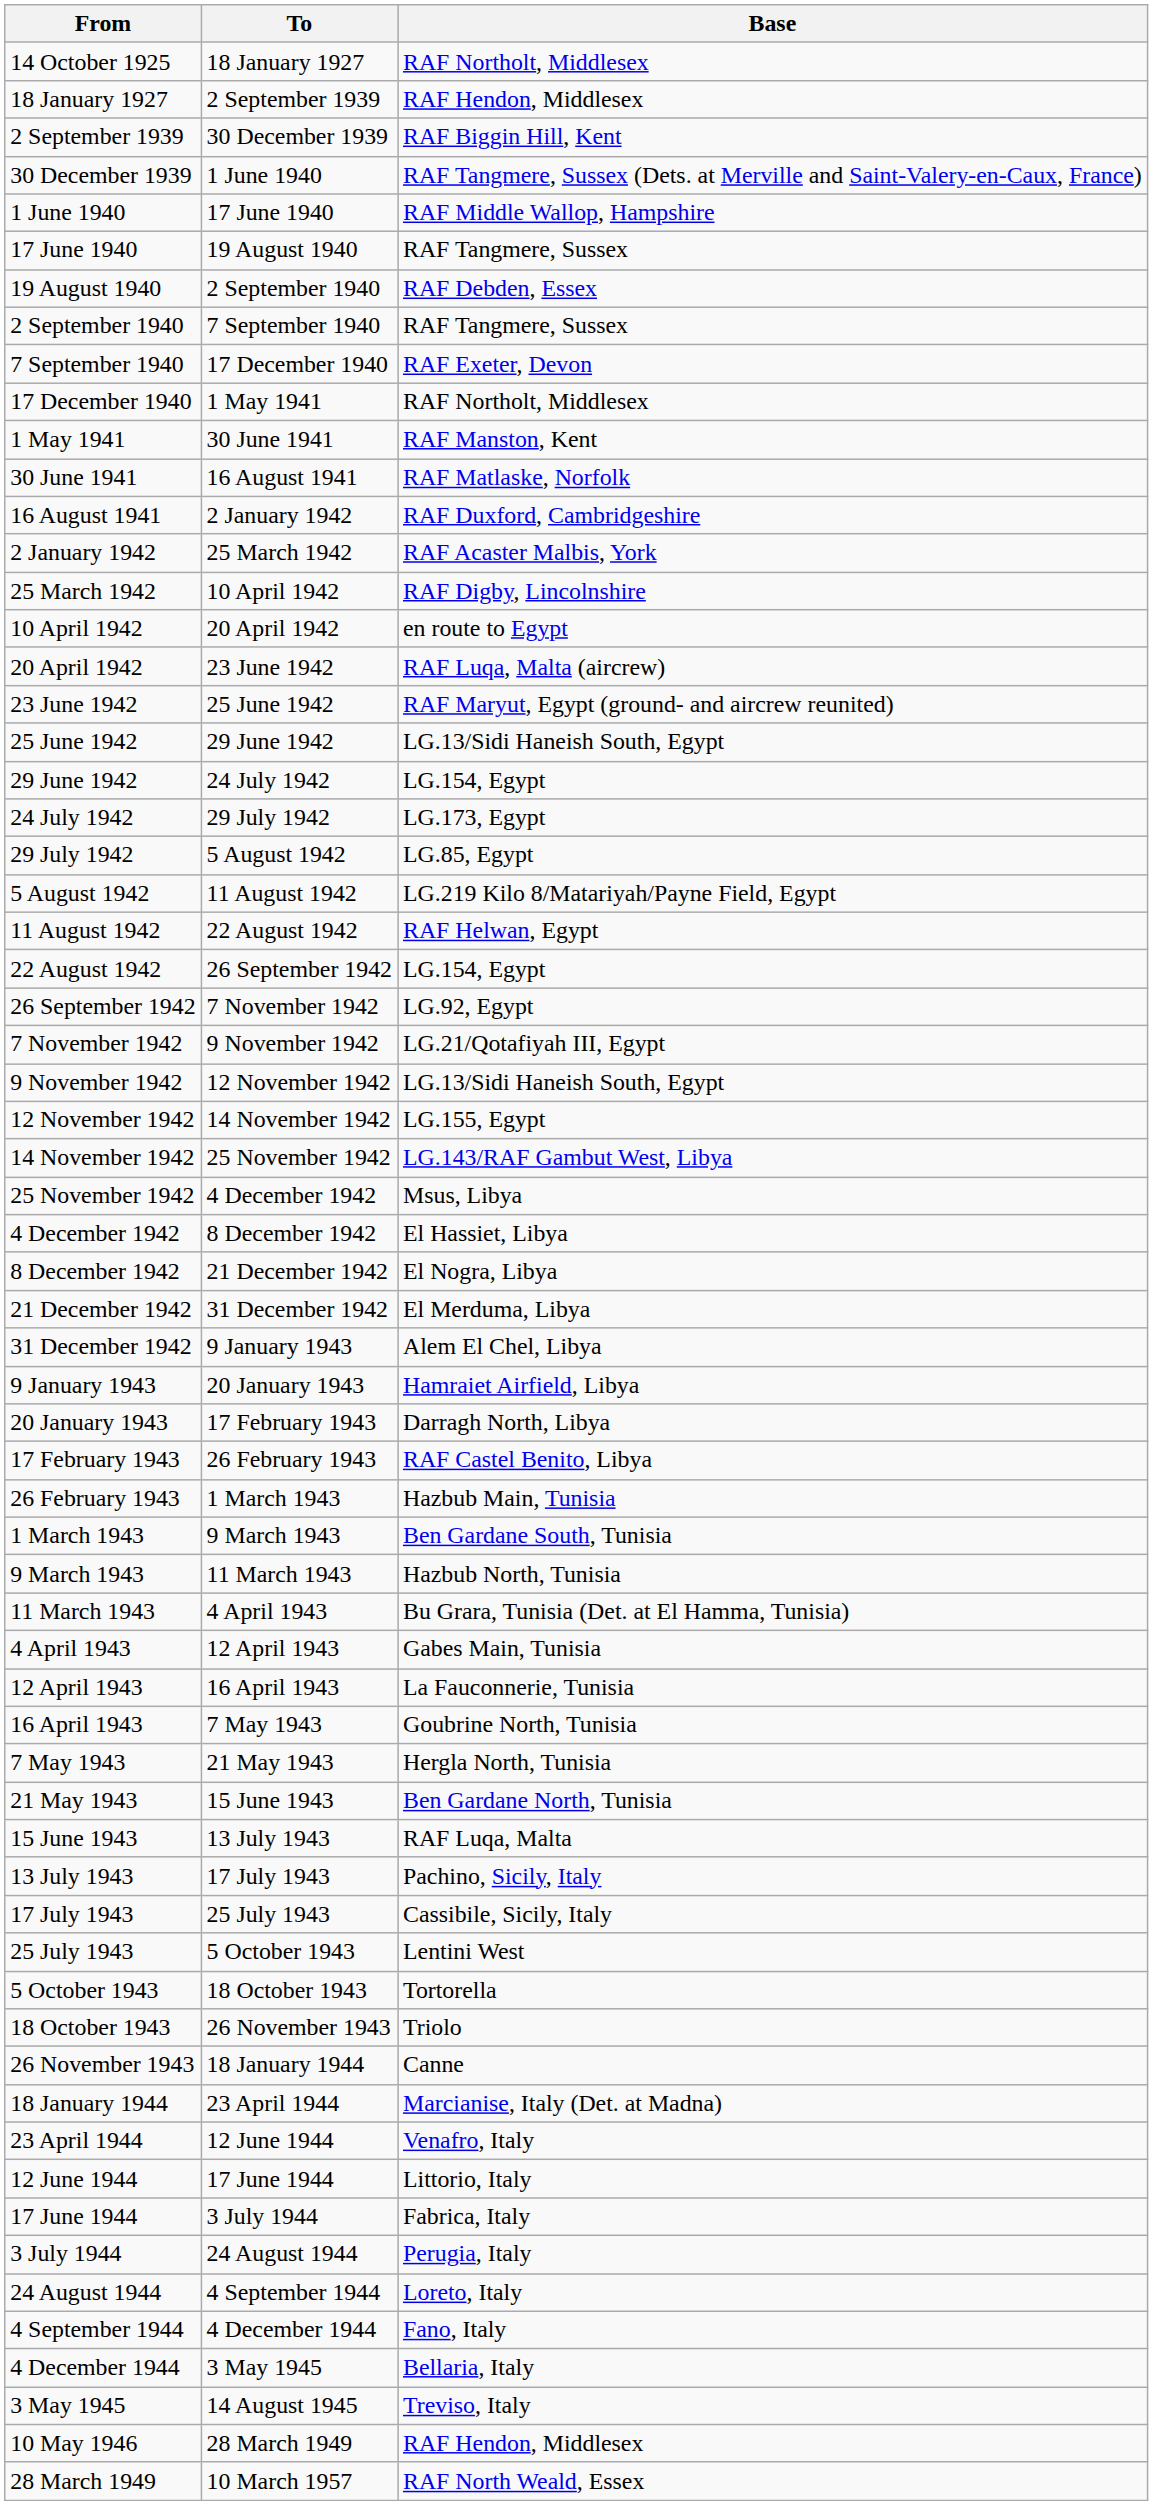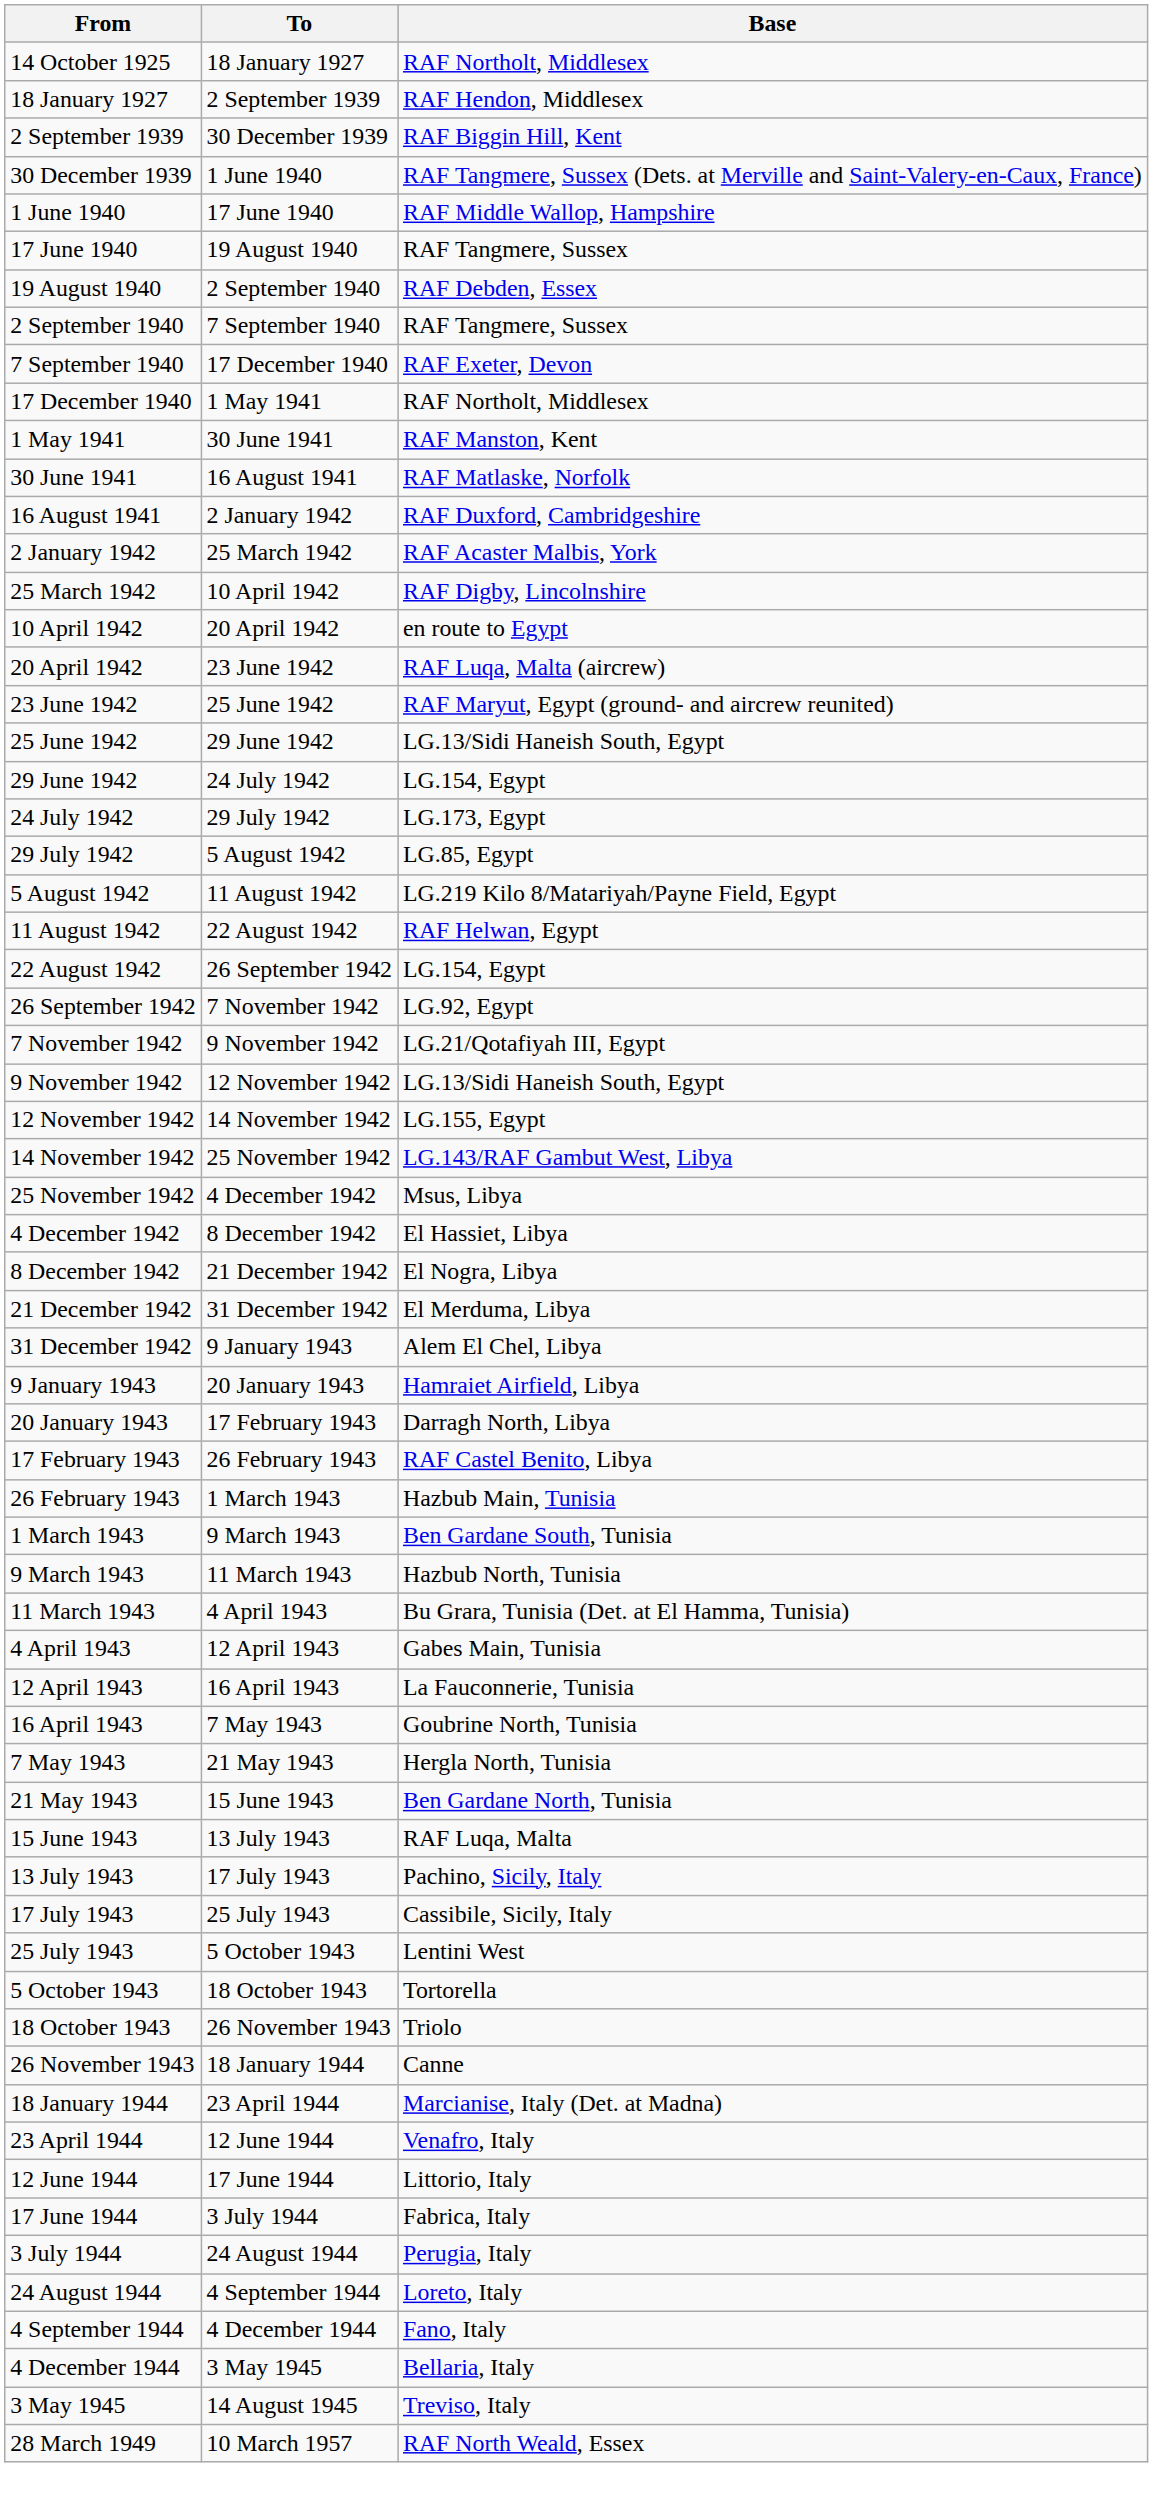 <table class="wikitable">
 <tr>
 <th>From</th>
 <th>To</th>
 <th>Base</th>
 </tr>
 <tr>
 <td>14 October 1925</td>
 <td>18 January 1927</td>
 <td><a href='#'>RAF Northolt</a>, <a href='#'>Middlesex</a></td>
 </tr>
 <tr>
 <td>18 January 1927</td>
 <td>2 September 1939</td>
 <td><a href='#'>RAF Hendon</a>, Middlesex</td>
 </tr>
 <tr>
 <td>2 September 1939</td>
 <td>30 December 1939</td>
 <td><a href='#'>RAF Biggin Hill</a>, <a href='#'>Kent</a></td>
 </tr>
 <tr>
 <td>30 December 1939</td>
 <td>1 June 1940</td>
 <td><a href='#'>RAF Tangmere</a>, <a href='#'>Sussex</a> (Dets. at <a href='#'>Merville</a> and <a href='#'>Saint-Valery-en-Caux</a>, <a href='#'>France</a>)</td>
 </tr>
 <tr>
 <td>1 June 1940</td>
 <td>17 June 1940</td>
 <td><a href='#'>RAF Middle Wallop</a>, <a href='#'>Hampshire</a></td>
 </tr>
 <tr>
 <td>17 June 1940</td>
 <td>19 August 1940</td>
 <td>RAF Tangmere, Sussex</td>
 </tr>
 <tr>
 <td>19 August 1940</td>
 <td>2 September 1940</td>
 <td><a href='#'>RAF Debden</a>, <a href='#'>Essex</a></td>
 </tr>
 <tr>
 <td>2 September 1940</td>
 <td>7 September 1940</td>
 <td>RAF Tangmere, Sussex</td>
 </tr>
 <tr>
 <td>7 September 1940</td>
 <td>17 December 1940</td>
 <td><a href='#'>RAF Exeter</a>, <a href='#'>Devon</a></td>
 </tr>
 <tr>
 <td>17 December 1940</td>
 <td>1 May 1941</td>
 <td>RAF Northolt, Middlesex</td>
 </tr>
 <tr>
 <td>1 May 1941</td>
 <td>30 June 1941</td>
 <td><a href='#'>RAF Manston</a>, Kent</td>
 </tr>
 <tr>
 <td>30 June 1941</td>
 <td>16 August 1941</td>
 <td><a href='#'>RAF Matlaske</a>, <a href='#'>Norfolk</a></td>
 </tr>
 <tr>
 <td>16 August 1941</td>
 <td>2 January 1942</td>
 <td><a href='#'>RAF Duxford</a>, <a href='#'>Cambridgeshire</a></td>
 </tr>
 <tr>
 <td>2 January 1942</td>
 <td>25 March 1942</td>
 <td><a href='#'>RAF Acaster Malbis</a>, <a href='#'>York</a></td>
 </tr>
 <tr>
 <td>25 March 1942</td>
 <td>10 April 1942</td>
 <td><a href='#'>RAF Digby</a>, <a href='#'>Lincolnshire</a></td>
 </tr>
 <tr>
 <td>10 April 1942</td>
 <td>20 April 1942</td>
 <td>en route to <a href='#'>Egypt</a></td>
 </tr>
 <tr>
 <td>20 April 1942</td>
 <td>23 June 1942</td>
 <td><a href='#'>RAF Luqa</a>, <a href='#'>Malta</a> (aircrew)</td>
 </tr>
 <tr>
 <td>23 June 1942</td>
 <td>25 June 1942</td>
 <td><a href='#'>RAF Maryut</a>, Egypt (ground- and aircrew reunited)</td>
 </tr>
 <tr>
 <td>25 June 1942</td>
 <td>29 June 1942</td>
 <td>LG.13/Sidi Haneish South, Egypt</td>
 </tr>
 <tr>
 <td>29 June 1942</td>
 <td>24 July 1942</td>
 <td>LG.154, Egypt</td>
 </tr>
 <tr>
 <td>24 July 1942</td>
 <td>29 July 1942</td>
 <td>LG.173, Egypt</td>
 </tr>
 <tr>
 <td>29 July 1942</td>
 <td>5 August 1942</td>
 <td>LG.85, Egypt</td>
 </tr>
 <tr>
 <td>5 August 1942</td>
 <td>11 August 1942</td>
 <td>LG.219 Kilo 8/Matariyah/Payne Field, Egypt</td>
 </tr>
 <tr>
 <td>11 August 1942</td>
 <td>22 August 1942</td>
 <td><a href='#'>RAF Helwan</a>, Egypt</td>
 </tr>
 <tr>
 <td>22 August 1942</td>
 <td>26 September 1942</td>
 <td>LG.154, Egypt</td>
 </tr>
 <tr>
 <td>26 September 1942</td>
 <td>7 November 1942</td>
 <td>LG.92, Egypt</td>
 </tr>
 <tr>
 <td>7 November 1942</td>
 <td>9 November 1942</td>
 <td>LG.21/Qotafiyah III, Egypt</td>
 </tr>
 <tr>
 <td>9 November 1942</td>
 <td>12 November 1942</td>
 <td>LG.13/Sidi Haneish South, Egypt</td>
 </tr>
 <tr>
 <td>12 November 1942</td>
 <td>14 November 1942</td>
 <td>LG.155, Egypt</td>
 </tr>
 <tr>
 <td>14 November 1942</td>
 <td>25 November 1942</td>
 <td><a href='#'>LG.143/RAF Gambut West</a>, <a href='#'>Libya</a></td>
 </tr>
 <tr>
 <td>25 November 1942</td>
 <td>4 December 1942</td>
 <td>Msus, Libya</td>
 </tr>
 <tr>
 <td>4 December 1942</td>
 <td>8 December 1942</td>
 <td>El Hassiet, Libya</td>
 </tr>
 <tr>
 <td>8 December 1942</td>
 <td>21 December 1942</td>
 <td>El Nogra, Libya</td>
 </tr>
 <tr>
 <td>21 December 1942</td>
 <td>31 December 1942</td>
 <td>El Merduma, Libya</td>
 </tr>
 <tr>
 <td>31 December 1942</td>
 <td>9 January 1943</td>
 <td>Alem El Chel, Libya</td>
 </tr>
 <tr>
 <td>9 January 1943</td>
 <td>20 January 1943</td>
 <td><a href='#'>Hamraiet Airfield</a>, Libya</td>
 </tr>
 <tr>
 <td>20 January 1943</td>
 <td>17 February 1943</td>
 <td>Darragh North, Libya</td>
 </tr>
 <tr>
 <td>17 February 1943</td>
 <td>26 February 1943</td>
 <td><a href='#'>RAF Castel Benito</a>, Libya</td>
 </tr>
 <tr>
 <td>26 February 1943</td>
 <td>1 March 1943</td>
 <td>Hazbub Main, <a href='#'>Tunisia</a></td>
 </tr>
 <tr>
 <td>1 March 1943</td>
 <td>9 March 1943</td>
 <td><a href='#'>Ben Gardane South</a>, Tunisia</td>
 </tr>
 <tr>
 <td>9 March 1943</td>
 <td>11 March 1943</td>
 <td>Hazbub North, Tunisia</td>
 </tr>
 <tr>
 <td>11 March 1943</td>
 <td>4 April 1943</td>
 <td>Bu Grara, Tunisia (Det. at El Hamma, Tunisia)</td>
 </tr>
 <tr>
 <td>4 April 1943</td>
 <td>12 April 1943</td>
 <td>Gabes Main, Tunisia</td>
 </tr>
 <tr>
 <td>12 April 1943</td>
 <td>16 April 1943</td>
 <td>La Fauconnerie, Tunisia</td>
 </tr>
 <tr>
 <td>16 April 1943</td>
 <td>7 May 1943</td>
 <td>Goubrine North, Tunisia</td>
 </tr>
 <tr>
 <td>7 May 1943</td>
 <td>21 May 1943</td>
 <td>Hergla North, Tunisia</td>
 </tr>
 <tr>
 <td>21 May 1943</td>
 <td>15 June 1943</td>
 <td><a href='#'>Ben Gardane North</a>, Tunisia</td>
 </tr>
 <tr>
 <td>15 June 1943</td>
 <td>13 July 1943</td>
 <td>RAF Luqa, Malta</td>
 </tr>
 <tr>
 <td>13 July 1943</td>
 <td>17 July 1943</td>
 <td>Pachino, <a href='#'>Sicily</a>, <a href='#'>Italy</a></td>
 </tr>
 <tr>
 <td>17 July 1943</td>
 <td>25 July 1943</td>
 <td>Cassibile, Sicily, Italy</td>
 </tr>
 <tr>
 <td>25 July 1943</td>
 <td>5 October 1943</td>
 <td>Lentini West</td>
 </tr>
 <tr>
 <td>5 October 1943</td>
 <td>18 October 1943</td>
 <td>Tortorella</td>
 </tr>
 <tr>
 <td>18 October 1943</td>
 <td>26 November 1943</td>
 <td>Triolo</td>
 </tr>
 <tr>
 <td>26 November 1943</td>
 <td>18 January 1944</td>
 <td>Canne</td>
 </tr>
 <tr>
 <td>18 January 1944</td>
 <td>23 April 1944</td>
 <td><a href='#'>Marcianise</a>, Italy (Det. at Madna)</td>
 </tr>
 <tr>
 <td>23 April 1944</td>
 <td>12 June 1944</td>
 <td><a href='#'>Venafro</a>, Italy</td>
 </tr>
 <tr>
 <td>12 June 1944</td>
 <td>17 June 1944</td>
 <td>Littorio, Italy</td>
 </tr>
 <tr>
 <td>17 June 1944</td>
 <td>3 July 1944</td>
 <td>Fabrica, Italy</td>
 </tr>
 <tr>
 <td>3 July 1944</td>
 <td>24 August 1944</td>
 <td><a href='#'>Perugia</a>, Italy</td>
 </tr>
 <tr>
 <td>24 August 1944</td>
 <td>4 September 1944</td>
 <td><a href='#'>Loreto</a>, Italy</td>
 </tr>
 <tr>
 <td>4 September 1944</td>
 <td>4 December 1944</td>
 <td><a href='#'>Fano</a>, Italy</td>
 </tr>
 <tr>
 <td>4 December 1944</td>
 <td>3 May 1945</td>
 <td><a href='#'>Bellaria</a>, Italy</td>
 </tr>
 <tr>
 <td>3 May 1945</td>
 <td>14 August 1945</td>
 <td><a href='#'>Treviso</a>, Italy</td>
 </tr>
 <tr>
-<td>10 May 1946</td>
-<td>28 March 1949</td>
-<td><a href='#'>RAF Hendon</a>, Middlesex</td>
-</tr>
-<tr>
 <td>28 March 1949</td>
 <td>10 March 1957</td>
 <td><a href='#'>RAF North Weald</a>, Essex</td>
 </tr>
 </table>
